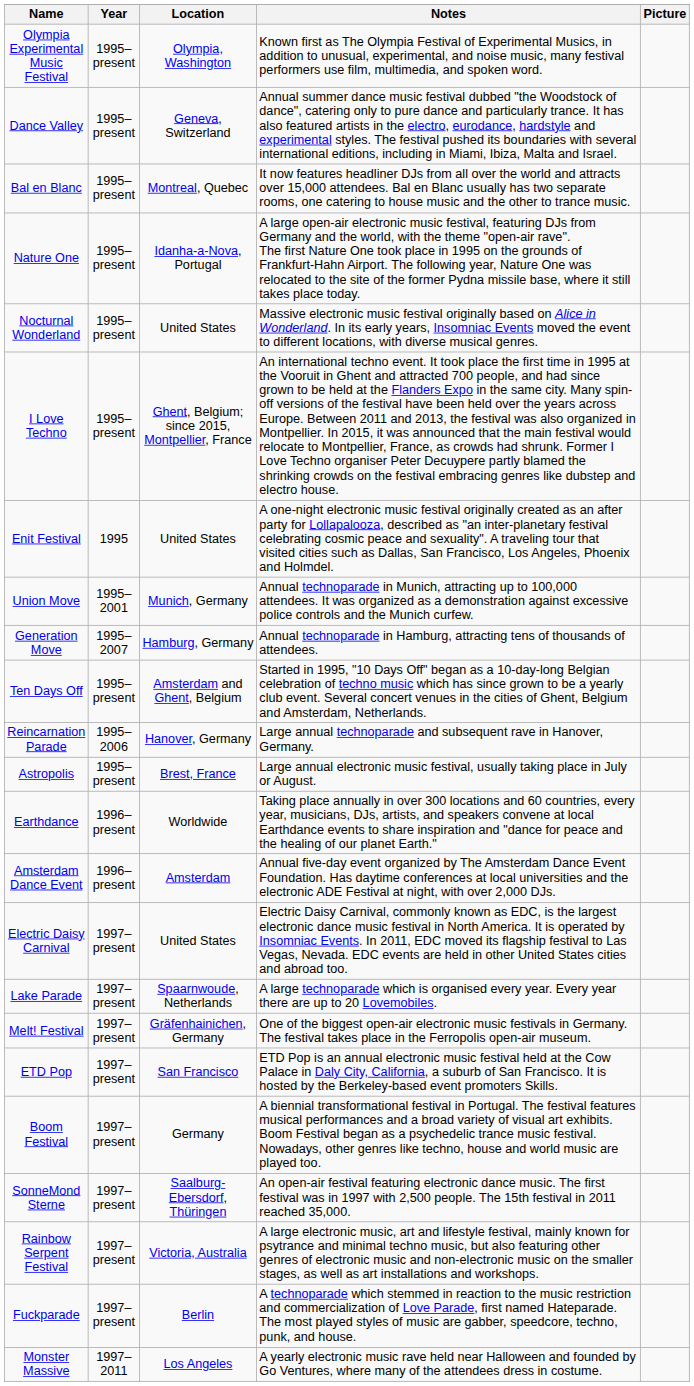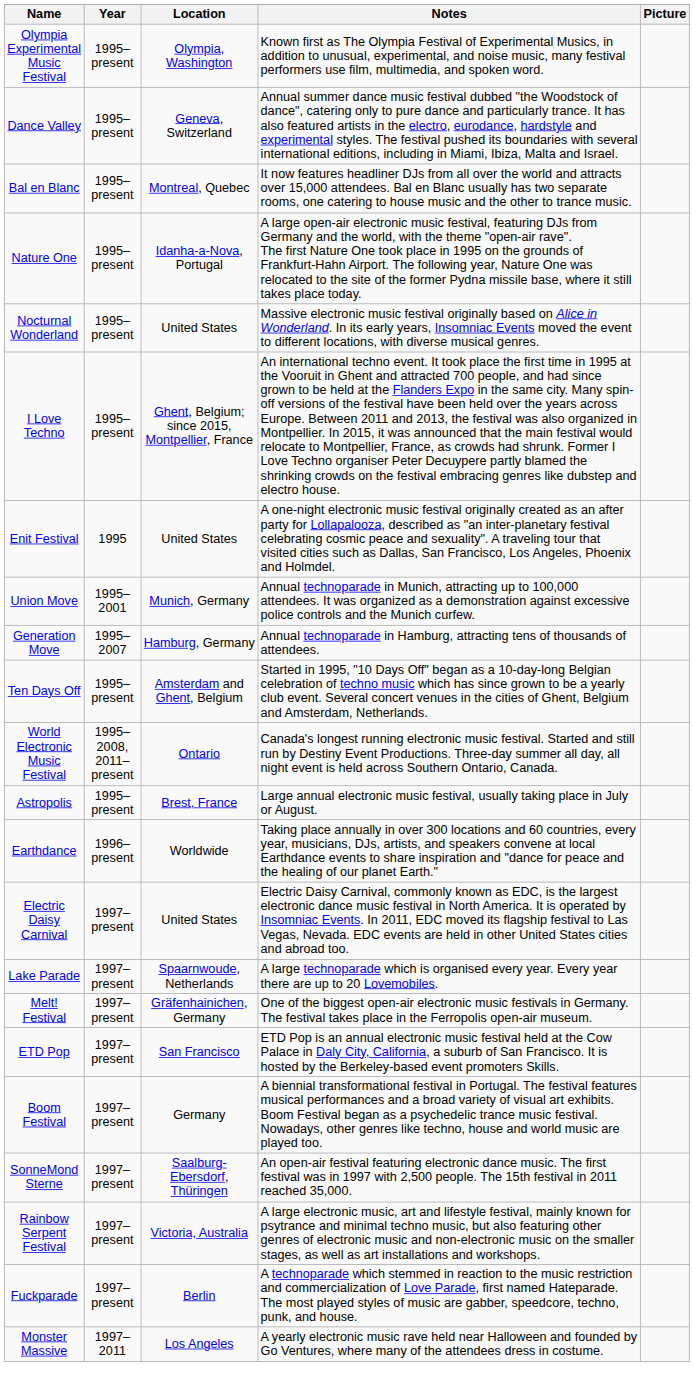 <table class="sortable wikitable" style="text-align:center;font-size:100%;">
 <tr style="vertical-align:bottom;">
 </tr>
 <tr>
 <th style="width:74px;">Name</th>
 <th>Year</th>
 <th>Location</th>
 <th class="unsortable">Notes</th>
 <th>Picture</th>
 </tr>
 <tr>
 <td><a href='#'>Olympia Experimental Music Festival</a></td>
 <td>1995–present</td>
 <td><a href='#'>Olympia, Washington</a></td>
 <td style="text-align:left">Known first as The Olympia Festival of Experimental Musics, in addition to unusual, experimental, and noise music, many festival performers use film, multimedia, and spoken word.</td>
 <td></td>
 </tr>
 <tr>
 <td><a href='#'>Dance Valley</a></td>
 <td>1995–present</td>
 <td><a href='#'>Geneva</a>, Switzerland</td>
 <td style="text-align:left">Annual summer dance music festival dubbed "the Woodstock of dance", catering only to pure dance and particularly trance. It has also featured artists in the <a href='#'>electro</a>, <a href='#'>eurodance</a>, <a href='#'>hardstyle</a> and <a href='#'>experimental</a> styles. The festival pushed its boundaries with several international editions, including in Miami, Ibiza, Malta and Israel.</td>
 <td></td>
 </tr>
 <tr>
 <td><a href='#'>Bal en Blanc</a></td>
 <td>1995–present</td>
 <td><a href='#'>Montreal</a>, Quebec</td>
 <td style="text-align:left">It now features headliner DJs from all over the world and attracts over 15,000 attendees. Bal en Blanc usually has two separate rooms, one catering to house music and the other to trance music.</td>
 <td></td>
 </tr>
 <tr>
 <td><a href='#'>Nature One</a></td>
 <td>1995– present</td>
 <td><a href='#'>Idanha-a-Nova</a>, Portugal</td>
 <td style="text-align:left">A large open-air electronic music festival, featuring DJs from Germany and the world, with the theme "open-air rave".<br>The first Nature One took place in 1995 on the grounds of Frankfurt-Hahn Airport. The following year, Nature One was relocated to the site of the former Pydna missile base, where it still takes place today.</td>
 <td></td>
 </tr>
 <tr>
 <td><a href='#'>Nocturnal Wonderland</a></td>
 <td>1995–present</td>
 <td>United States</td>
 <td style="text-align:left">Massive electronic music festival originally based on <em><a href='#'>Alice in Wonderland</a></em>. In its early years, <a href='#'>Insomniac Events</a> moved the event to different locations, with diverse musical genres.</td>
 <td></td>
 </tr>
 <tr>
 <td><a href='#'>I Love Techno</a></td>
 <td>1995–present</td>
 <td><a href='#'>Ghent</a>, Belgium; since 2015, <a href='#'>Montpellier</a>, France</td>
 <td style="text-align:left">An international techno event. It took place the first time in 1995 at the Vooruit in Ghent and attracted 700 people, and had since grown to be held at the <a href='#'>Flanders Expo</a> in the same city. Many spin-off versions of the festival have been held over the years across Europe. Between 2011 and 2013, the festival was also organized in Montpellier. In 2015, it was announced that the main festival would relocate to Montpellier, France, as crowds had shrunk. Former I Love Techno organiser Peter Decuypere partly blamed the shrinking crowds on the festival embracing genres like dubstep and electro house.</td>
 <td></td>
 </tr>
 <tr>
 <td><a href='#'>Enit Festival</a></td>
 <td>1995</td>
 <td>United States</td>
 <td style="text-align:left">A one-night electronic music festival originally created as an after party for <a href='#'>Lollapalooza</a>, described as "an inter-planetary festival celebrating cosmic peace and sexuality". A traveling tour that visited cities such as Dallas, San Francisco, Los Angeles, Phoenix and Holmdel.</td>
 <td></td>
 </tr>
 <tr>
 <td><a href='#'>Union Move</a></td>
 <td>1995–2001</td>
 <td><a href='#'>Munich</a>, Germany</td>
 <td style="text-align:left">Annual <a href='#'>technoparade</a> in Munich, attracting up to 100,000 attendees. It was organized as a demonstration against excessive police controls and the Munich curfew.</td>
 <td></td>
 </tr>
 <tr>
 <td><a href='#'>Generation Move</a></td>
 <td>1995– 2007</td>
 <td><a href='#'>Hamburg</a>, Germany</td>
 <td style="text-align:left">Annual <a href='#'>technoparade</a> in Hamburg, attracting tens of thousands of attendees.</td>
 <td></td>
 </tr>
 <tr>
 <td><a href='#'>Ten Days Off</a></td>
 <td>1995–present</td>
 <td><a href='#'>Amsterdam</a> and <a href='#'>Ghent</a>, Belgium</td>
 <td style="text-align:left">Started in 1995, "10 Days Off" began as a 10-day-long Belgian celebration of <a href='#'>techno music</a> which has since grown to be a yearly club event. Several concert venues in the cities of Ghent, Belgium and Amsterdam, Netherlands.</td>
 <td></td>
 </tr>
 <tr>
-<td><a href='#'>Reincarnation Parade</a></td>
-<td>1995–2006</td>
-<td><a href='#'>Hanover</a>, Germany</td>
-<td style="text-align:left">Large annual <a href='#'>technoparade</a> and subsequent rave in Hanover, Germany.</td>
+<td><a href='#'>World Electronic Music Festival</a></td>
+<td>1995–2008, 2011–present</td>
+<td><a href='#'>Ontario</a></td>
+<td style="text-align:left">Canada's longest running electronic music festival. Started and still run by Destiny Event Productions. Three-day summer all day, all night event is held across Southern Ontario, Canada.</td>
 <td></td>
 </tr>
 <tr>
 <td><a href='#'>Astropolis</a></td>
 <td>1995–present</td>
 <td><a href='#'>Brest, France</a></td>
 <td style="text-align:left">Large annual electronic music festival, usually taking place in July or August.</td>
 <td></td>
 </tr>
 <tr>
 <td><a href='#'>Earthdance</a></td>
 <td>1996–present</td>
 <td>Worldwide</td>
 <td style="text-align:left">Taking place annually in over 300 locations and 60 countries, every year, musicians, DJs, artists, and speakers convene at local Earthdance events to share inspiration and "dance for peace and the healing of our planet Earth."</td>
-<td></td>
-</tr>
-<tr>
-<td><a href='#'>Amsterdam Dance Event</a></td>
-<td>1996–present</td>
-<td><a href='#'>Amsterdam</a></td>
-<td style="text-align:left">Annual five-day event organized by The Amsterdam Dance Event Foundation. Has daytime conferences at local universities and the electronic ADE Festival at night, with over 2,000 DJs.</td>
 <td></td>
 </tr>
 <tr>
 <td><a href='#'>Electric Daisy Carnival</a></td>
 <td>1997–present</td>
 <td>United States</td>
 <td style="text-align:left">Electric Daisy Carnival, commonly known as EDC, is the largest electronic dance music festival in North America. It is operated by <a href='#'>Insomniac Events</a>. In 2011, EDC moved its flagship festival to Las Vegas, Nevada. EDC events are held in other United States cities and abroad too.</td>
 <td> </td>
 </tr>
 <tr>
 <td><a href='#'>Lake Parade</a></td>
 <td>1997–present</td>
 <td><a href='#'>Spaarnwoude</a>, Netherlands</td>
 <td style="text-align:left">A large <a href='#'>technoparade</a> which is organised every year. Every year there are up to 20 <a href='#'>Lovemobiles</a>.</td>
 <td></td>
 </tr>
 <tr>
 <td><a href='#'>Melt! Festival</a></td>
 <td>1997–present</td>
 <td><a href='#'>Gräfenhainichen</a>, Germany</td>
 <td style="text-align:left">One of the biggest open-air electronic music festivals in Germany. The festival takes place in the Ferropolis open-air museum.</td>
 <td></td>
 </tr>
 <tr>
 <td><a href='#'>ETD Pop</a></td>
 <td>1997–present</td>
 <td><a href='#'>San Francisco</a></td>
 <td style="text-align:left">ETD Pop is an annual electronic music festival held at the Cow Palace in <a href='#'>Daly City, California</a>, a suburb of San Francisco. It is hosted by the Berkeley-based event promoters Skills.</td>
 <td></td>
 </tr>
 <tr>
 <td><a href='#'>Boom Festival</a></td>
 <td>1997–present</td>
 <td>Germany</td>
 <td style="text-align:left">A biennial transformational festival in Portugal. The festival features musical performances and a broad variety of visual art exhibits. Boom Festival began as a psychedelic trance music festival. Nowadays, other genres like techno, house and world music are played too.</td>
 <td></td>
 </tr>
 <tr>
 <td><a href='#'>SonneMond Sterne</a></td>
 <td>1997–present</td>
 <td><a href='#'>Saalburg-Ebersdorf</a>, <a href='#'>Thüringen</a></td>
 <td style="text-align:left">An open-air festival featuring electronic dance music. The first festival was in 1997 with 2,500 people. The 15th festival in 2011 reached 35,000.</td>
 <td></td>
 </tr>
 <tr>
 <td><a href='#'>Rainbow Serpent Festival</a></td>
 <td>1997–present</td>
 <td><a href='#'>Victoria, Australia</a></td>
 <td style="text-align:left">A large electronic music, art and lifestyle festival, mainly known for psytrance and minimal techno music, but also featuring other genres of electronic music and non-electronic music on the smaller stages, as well as art installations and workshops.</td>
 <td></td>
 </tr>
 <tr>
 <td><a href='#'>Fuckparade</a></td>
 <td>1997–present</td>
 <td><a href='#'>Berlin</a></td>
 <td style="text-align:left">A <a href='#'>technoparade</a> which stemmed in reaction to the music restriction and commercialization of <a href='#'>Love Parade</a>, first named Hateparade. The most played styles of music are gabber, speedcore, techno, punk, and house.</td>
 <td></td>
 </tr>
 <tr>
 <td><a href='#'>Monster Massive</a></td>
 <td>1997–2011</td>
 <td><a href='#'>Los Angeles</a></td>
 <td style="text-align:left">A yearly electronic music rave held near Halloween and founded by Go Ventures, where many of the attendees dress in costume.</td>
 <td></td>
 </tr>
 </table>
